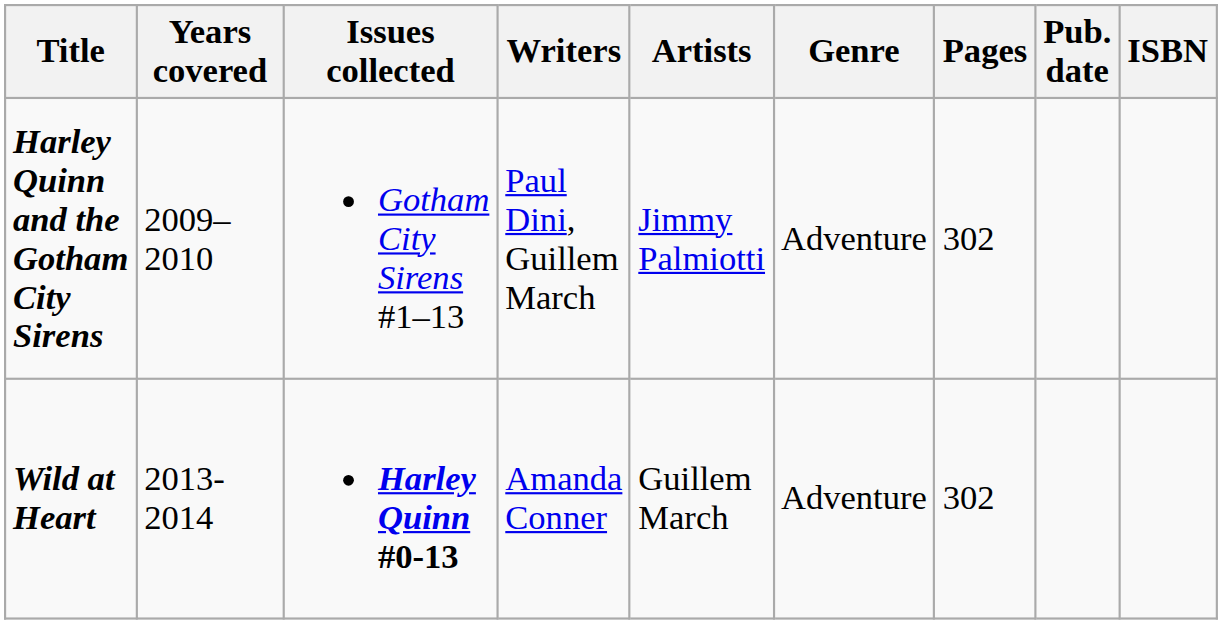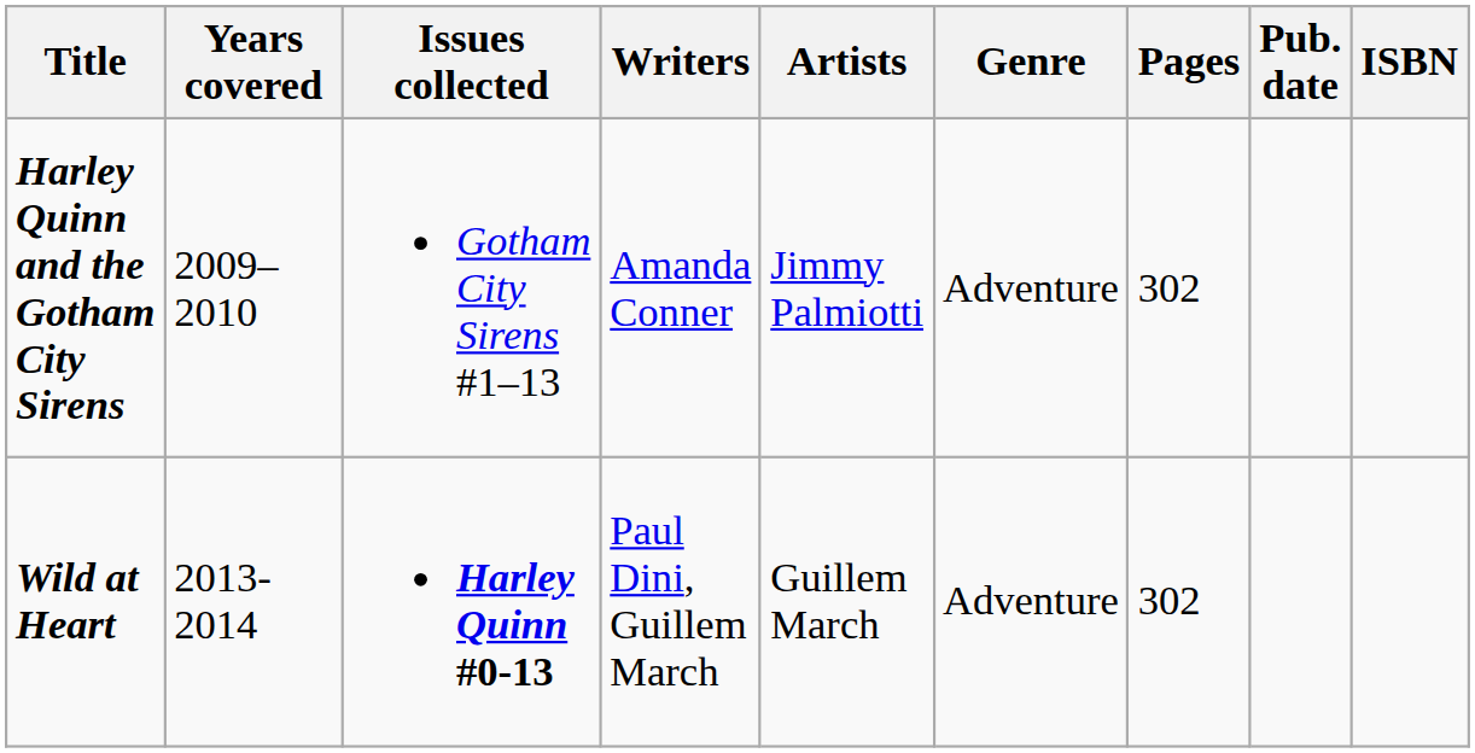 <table class="wikitable sortable" width=90%>
 <tr>
 <th>Title</th>
 <th style="width: 5em;">Years covered</th>
 <th class="unsortable">Issues collected</th>
 <th class="unsortable">Writers</th>
 <th class="unsortable">Artists</th>
 <th>Genre</th>
 <th>Pages</th>
 <th>Pub. date</th>
 <th class="unsortable">ISBN</th>
 </tr>
 <tr>
 <td><strong><em>Harley Quinn and the Gotham City Sirens</em></strong></td>
 <td>2009–2010</td>
 <td><br><ul><li><em><a href='#'>Gotham City Sirens</a></em> #1–13</li></ul></td>
-<td><a href='#'>Paul Dini</a>, Guillem March</td>
+<td><a href='#'>Amanda Conner</a></td>
 <td><a href='#'>Jimmy Palmiotti</a></td>
 <td>Adventure</td>
 <td>302</td>
 <td></td>
 <td></td>
 </tr>
 <tr>
 <td><strong><em>Wild at Heart</em></strong></td>
 <td>2013-2014</td>
 <td><strong><br><ul><li><em><a href='#'>Harley Quinn</a></em> #0-13</li></ul></strong></td>
-<td><a href='#'>Amanda Conner</a></td>
+<td><a href='#'>Paul Dini</a>, Guillem March</td>
 <td>Guillem March</td>
 <td>Adventure</td>
 <td>302</td>
 <td></td>
 <td></td>
 </tr>
 </table>
